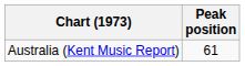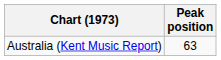 <table class="wikitable sortable plainrowheaders">
 <tr>
 <th scope="col">Chart (1973)</th>
 <th scope="col">Peak<br>position</th>
 </tr>
 <tr>
 <td>Australia (<a href='#'>Kent Music Report</a>)</td>
-<td align="center">61</td>
+<td align="center">63</td>
 </tr>
 </table>
